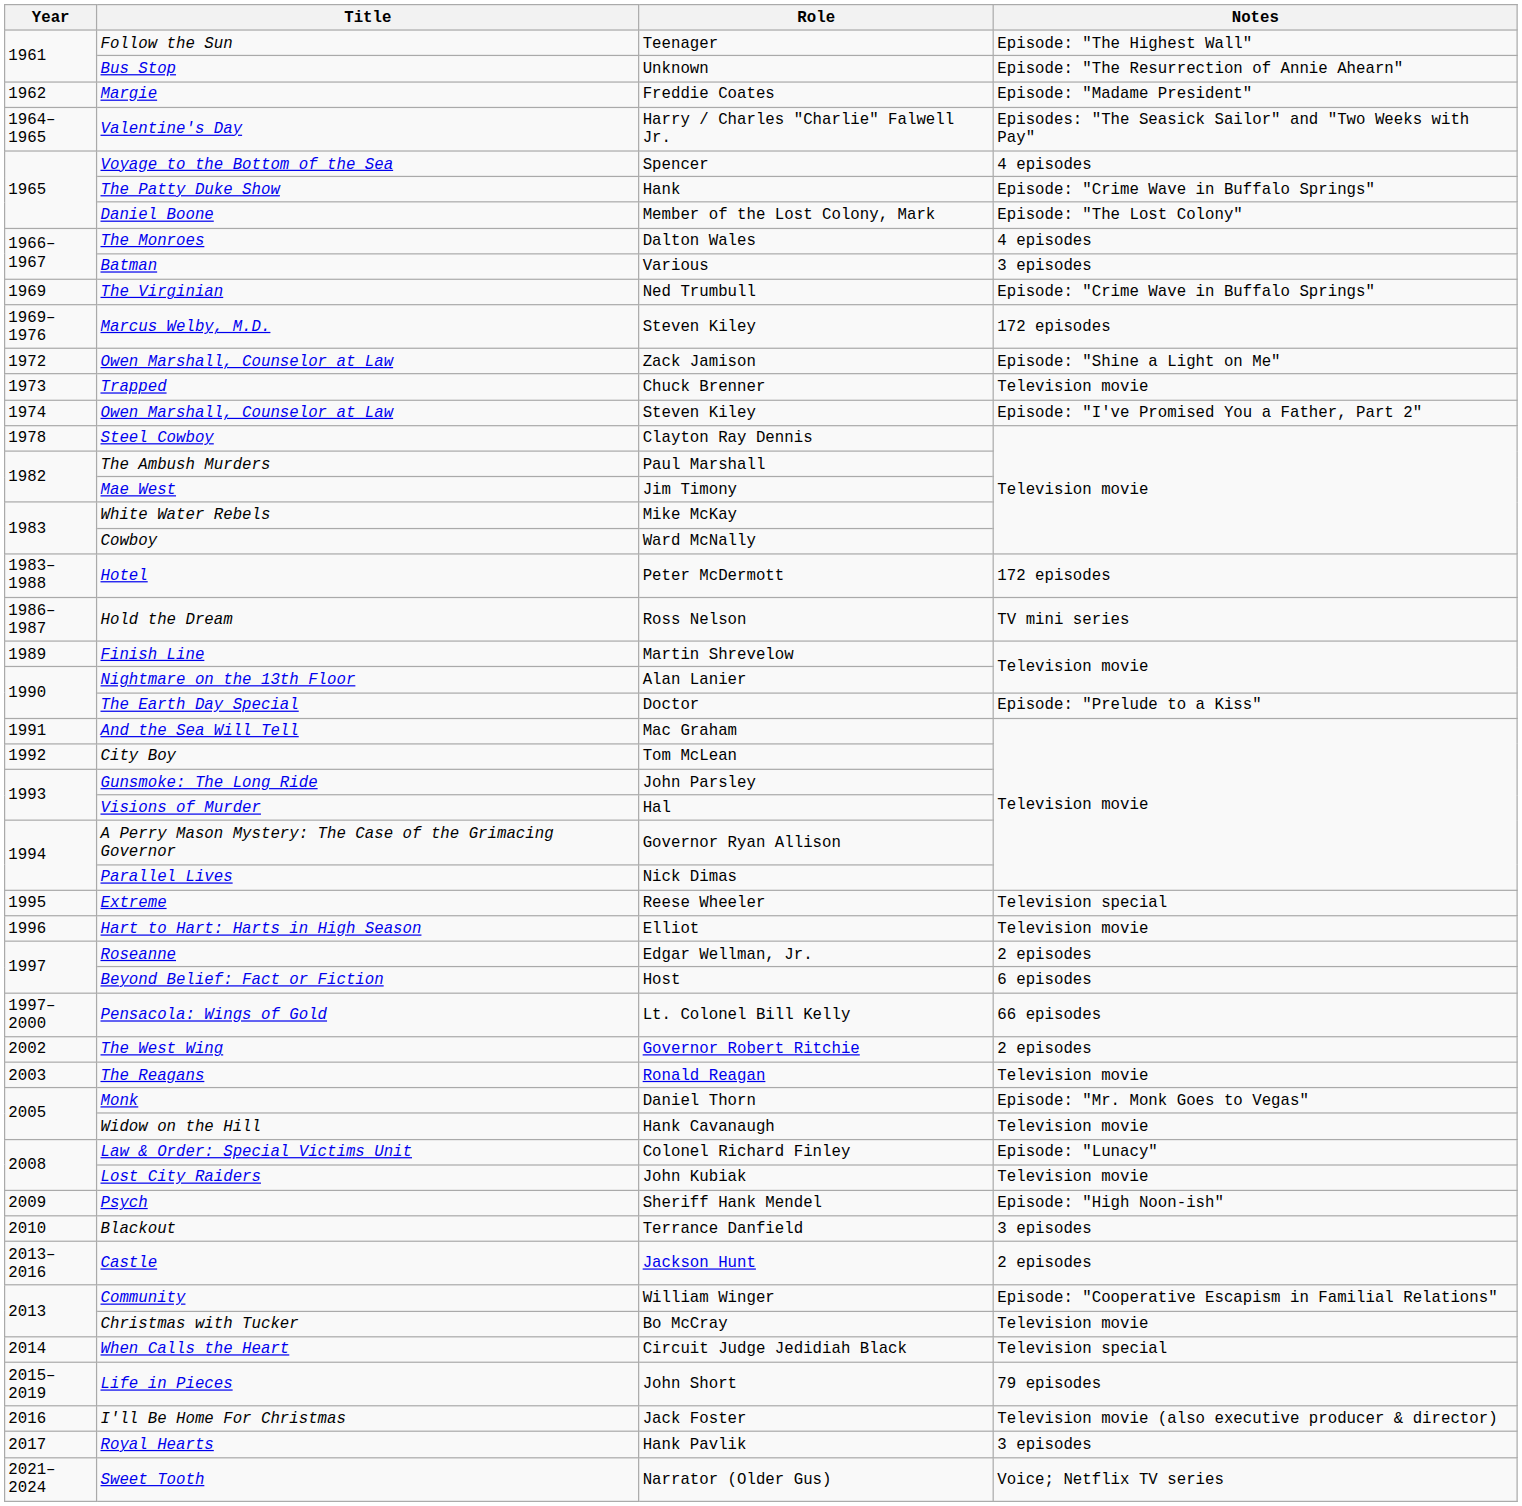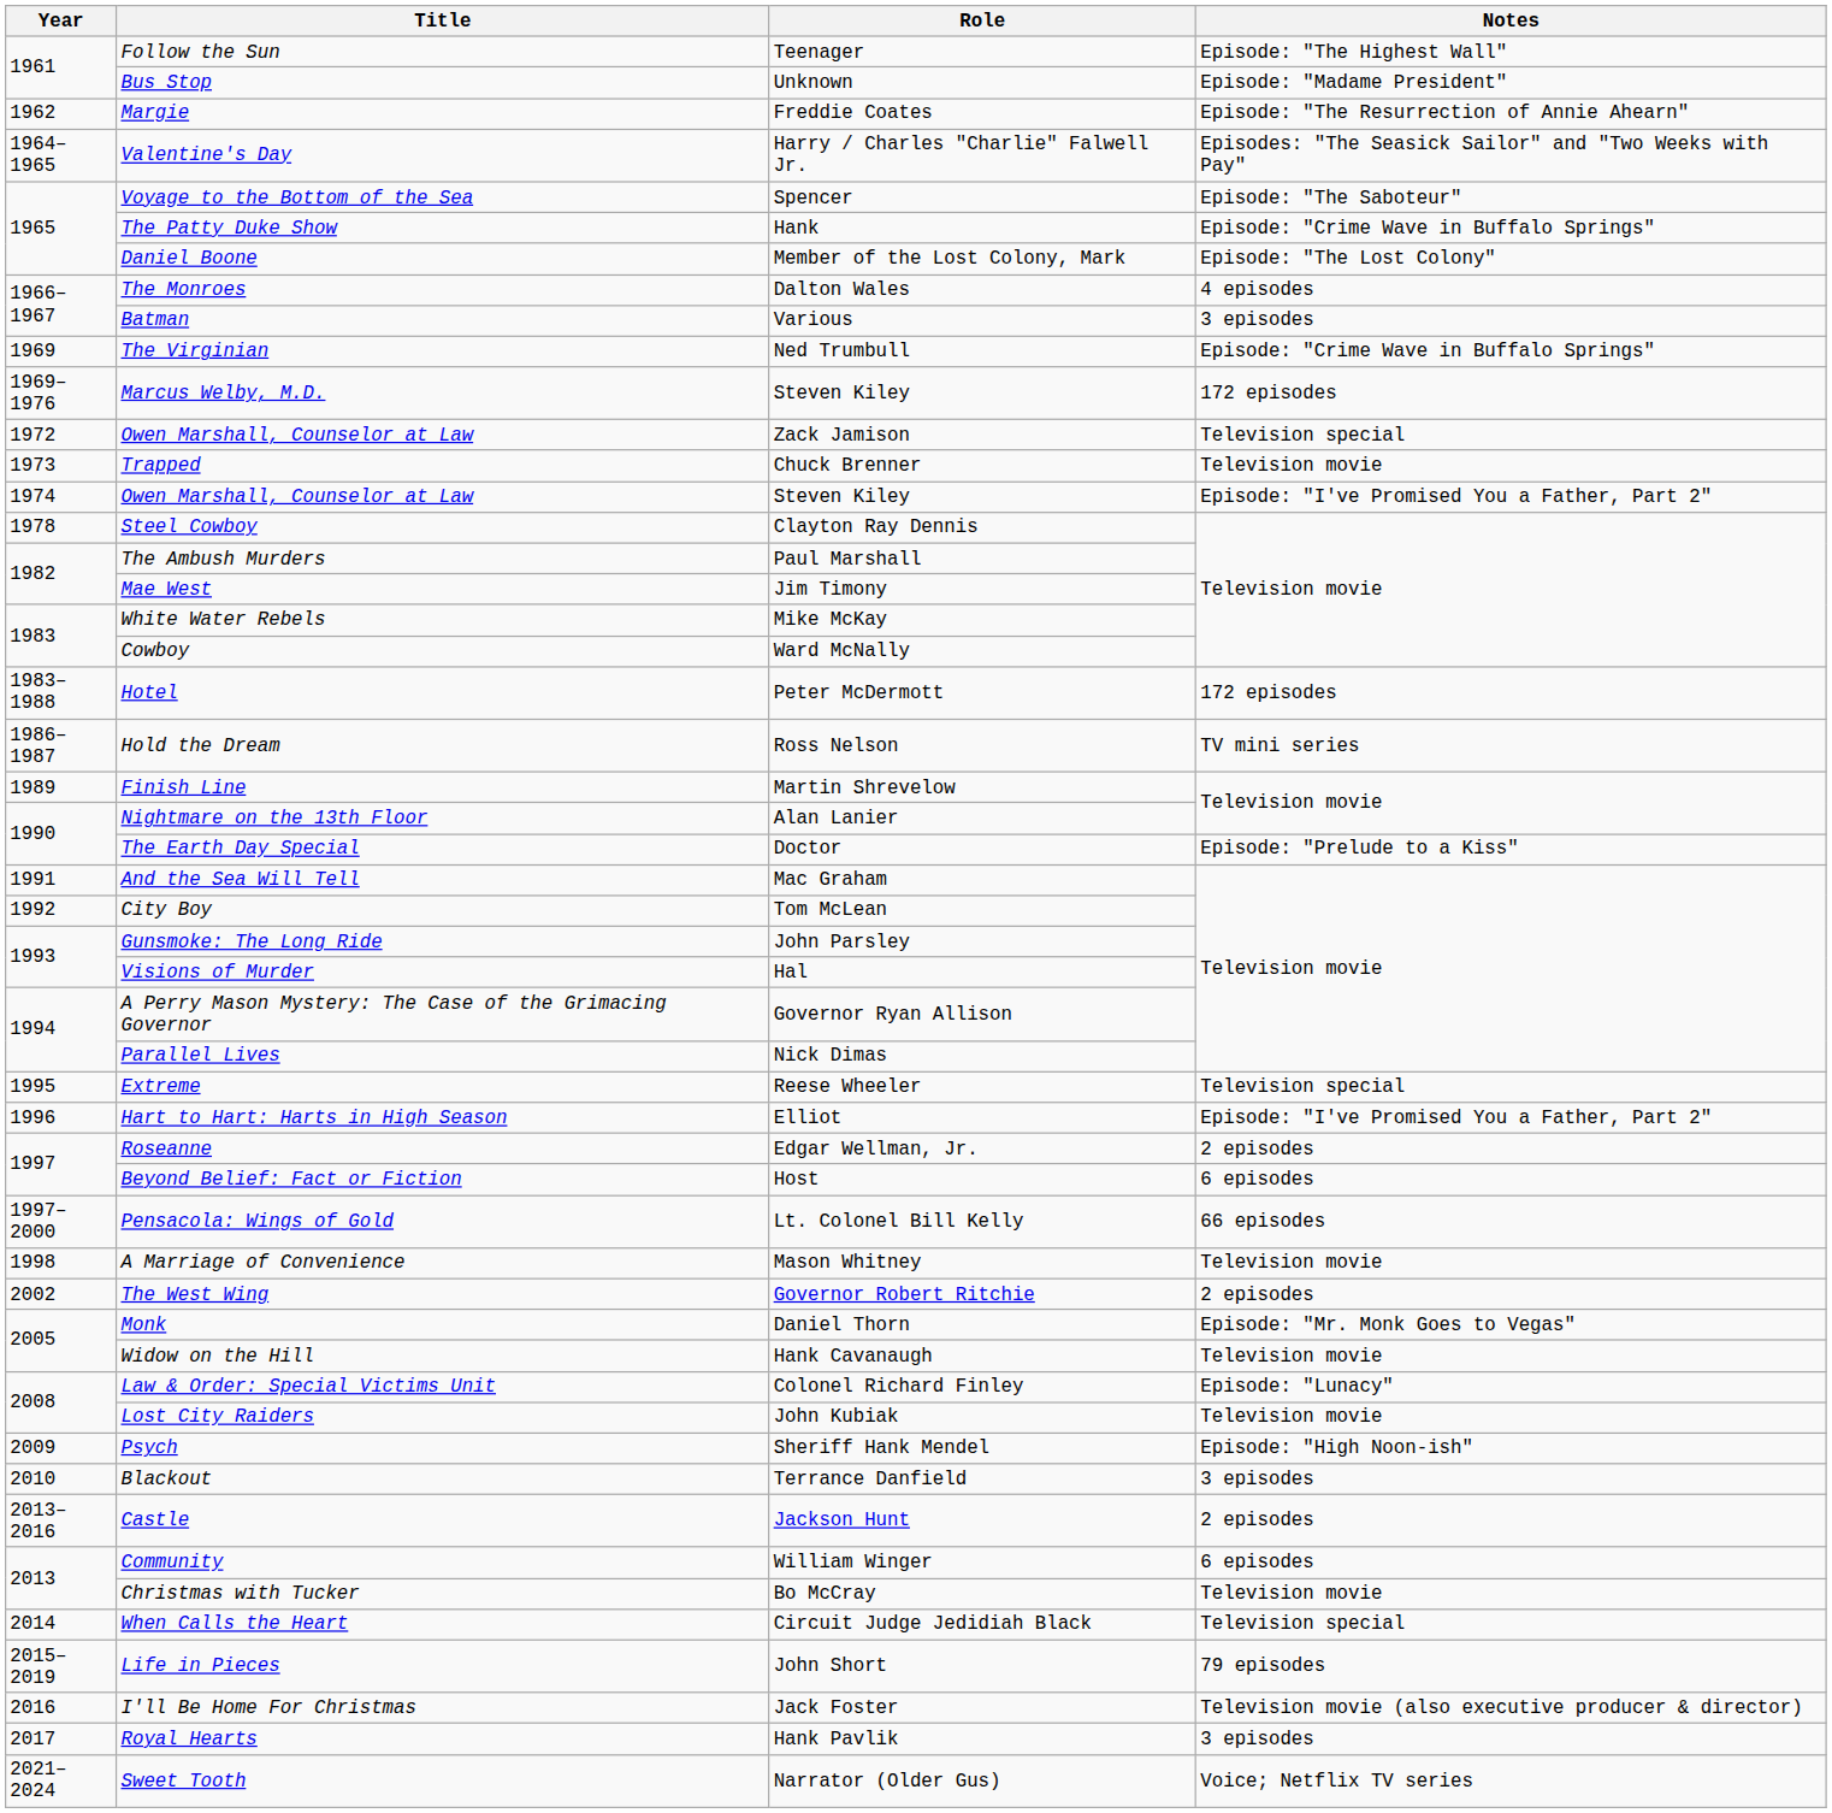 <table class="wikitable sortable">
 <tr>
 <th>Year</th>
 <th>Title</th>
 <th>Role</th>
 <th class="unsortable">Notes</th>
 </tr>
 <tr>
 <td rowspan="2">1961</td>
 <td><em>Follow the Sun</em></td>
 <td>Teenager</td>
 <td>Episode: "The Highest Wall"</td>
 </tr>
 <tr>
 <td><em><a href='#'>Bus Stop</a></em></td>
 <td>Unknown</td>
-<td>Episode: "The Resurrection of Annie Ahearn"</td>
+<td>Episode: "Madame President"</td>
 </tr>
 <tr>
 <td>1962</td>
 <td><em><a href='#'>Margie</a></em></td>
 <td>Freddie Coates</td>
-<td>Episode: "Madame President"</td>
+<td>Episode: "The Resurrection of Annie Ahearn"</td>
 </tr>
 <tr>
 <td>1964–1965</td>
 <td><em><a href='#'>Valentine's Day</a></em></td>
 <td>Harry / Charles "Charlie" Falwell Jr.</td>
 <td>Episodes: "The Seasick Sailor" and "Two Weeks with Pay"</td>
 </tr>
 <tr>
 <td rowspan="3">1965</td>
 <td><em><a href='#'>Voyage to the Bottom of the Sea</a></em></td>
 <td>Spencer</td>
-<td>4 episodes</td>
+<td>Episode: "The Saboteur"</td>
 </tr>
 <tr>
 <td><em><a href='#'>The Patty Duke Show</a></em></td>
 <td>Hank</td>
 <td>Episode: "Crime Wave in Buffalo Springs"</td>
 </tr>
 <tr>
 <td><em><a href='#'>Daniel Boone</a></em></td>
 <td>Member of the Lost Colony, Mark</td>
 <td>Episode: "The Lost Colony"</td>
 </tr>
 <tr>
 <td rowspan="2">1966–1967</td>
 <td><em><a href='#'>The Monroes</a></em></td>
 <td>Dalton Wales</td>
 <td>4 episodes</td>
 </tr>
 <tr>
 <td><em><a href='#'>Batman</a></em></td>
 <td>Various</td>
 <td>3 episodes</td>
 </tr>
 <tr>
 <td>1969</td>
 <td><em><a href='#'>The Virginian</a></em></td>
 <td>Ned Trumbull</td>
 <td>Episode: "Crime Wave in Buffalo Springs"</td>
 </tr>
 <tr>
 <td>1969–1976</td>
 <td><em><a href='#'>Marcus Welby, M.D.</a></em></td>
 <td>Steven Kiley</td>
 <td>172 episodes</td>
 </tr>
 <tr>
 <td>1972</td>
 <td><em><a href='#'>Owen Marshall, Counselor at Law</a></em></td>
 <td>Zack Jamison</td>
-<td>Episode: "Shine a Light on Me"</td>
+<td>Television special</td>
 </tr>
 <tr>
 <td>1973</td>
 <td><em><a href='#'>Trapped</a></em></td>
 <td>Chuck Brenner</td>
 <td>Television movie</td>
 </tr>
 <tr>
 <td>1974</td>
 <td><em><a href='#'>Owen Marshall, Counselor at Law</a></em></td>
 <td>Steven Kiley</td>
 <td>Episode: "I've Promised You a Father, Part 2"</td>
 </tr>
 <tr>
 <td>1978</td>
 <td><em><a href='#'>Steel Cowboy</a></em></td>
 <td>Clayton Ray Dennis</td>
 <td rowspan="5">Television movie</td>
 </tr>
 <tr>
 <td rowspan="2">1982</td>
 <td><em>The Ambush Murders</em></td>
 <td>Paul Marshall</td>
 </tr>
 <tr>
 <td><em><a href='#'>Mae West</a></em></td>
 <td>Jim Timony</td>
 </tr>
 <tr>
 <td rowspan="2">1983</td>
 <td><em>White Water Rebels</em></td>
 <td>Mike McKay</td>
 </tr>
 <tr>
 <td><em>Cowboy</em></td>
 <td>Ward McNally</td>
 </tr>
 <tr>
 <td>1983–1988</td>
 <td><em><a href='#'>Hotel</a></em></td>
 <td>Peter McDermott</td>
 <td>172 episodes</td>
 </tr>
 <tr>
 <td>1986–1987</td>
 <td><em>Hold the Dream</em></td>
 <td>Ross Nelson</td>
 <td>TV mini series</td>
 </tr>
 <tr>
 <td>1989</td>
 <td><em><a href='#'>Finish Line</a></em></td>
 <td>Martin Shrevelow</td>
 <td rowspan="2">Television movie</td>
 </tr>
 <tr>
 <td rowspan="2">1990</td>
 <td><em><a href='#'>Nightmare on the 13th Floor</a></em></td>
 <td>Alan Lanier</td>
 </tr>
 <tr>
 <td><em><a href='#'>The Earth Day Special</a></em></td>
 <td>Doctor</td>
 <td>Episode: "Prelude to a Kiss"</td>
 </tr>
 <tr>
 <td>1991</td>
 <td><em><a href='#'>And the Sea Will Tell</a></em></td>
 <td>Mac Graham</td>
 <td rowspan="6">Television movie</td>
 </tr>
 <tr>
 <td>1992</td>
 <td><em>City Boy</em></td>
 <td>Tom McLean</td>
 </tr>
 <tr>
 <td rowspan="2">1993</td>
 <td><em><a href='#'>Gunsmoke: The Long Ride</a></em></td>
 <td>John Parsley</td>
 </tr>
 <tr>
 <td><em><a href='#'>Visions of Murder</a></em></td>
 <td>Hal</td>
 </tr>
 <tr>
 <td rowspan="2">1994</td>
 <td><em>A Perry Mason Mystery: The Case of the Grimacing Governor</em></td>
 <td>Governor Ryan Allison</td>
 </tr>
 <tr>
 <td><em><a href='#'>Parallel Lives</a></em></td>
 <td>Nick Dimas</td>
 </tr>
 <tr>
 <td>1995</td>
 <td><em><a href='#'>Extreme</a></em></td>
 <td>Reese Wheeler</td>
 <td>Television special</td>
 </tr>
 <tr>
 <td>1996</td>
 <td><em><a href='#'>Hart to Hart: Harts in High Season</a></em></td>
 <td>Elliot</td>
-<td>Television movie</td>
+<td>Episode: "I've Promised You a Father, Part 2"</td>
 </tr>
 <tr>
 <td rowspan="2">1997</td>
 <td><em><a href='#'>Roseanne</a></em></td>
 <td>Edgar Wellman, Jr.</td>
 <td>2 episodes</td>
 </tr>
 <tr>
 <td><em><a href='#'>Beyond Belief: Fact or Fiction</a></em></td>
 <td>Host</td>
 <td>6 episodes</td>
 </tr>
 <tr>
 <td>1997–2000</td>
 <td><em><a href='#'>Pensacola: Wings of Gold</a></em></td>
 <td>Lt. Colonel Bill Kelly</td>
 <td>66 episodes</td>
 </tr>
 <tr>
+<td>1998</td>
+<td><em>A Marriage of Convenience</em></td>
+<td>Mason Whitney</td>
+<td>Television movie</td>
+</tr>
+<tr>
 <td>2002</td>
 <td><em><a href='#'>The West Wing</a></em></td>
 <td><a href='#'>Governor Robert Ritchie</a></td>
 <td>2 episodes</td>
-</tr>
-<tr>
-<td>2003</td>
-<td><em><a href='#'>The Reagans</a></em></td>
-<td><a href='#'>Ronald Reagan</a></td>
-<td>Television movie</td>
 </tr>
 <tr>
 <td rowspan="2">2005</td>
 <td><em><a href='#'>Monk</a></em></td>
 <td>Daniel Thorn</td>
 <td>Episode: "Mr. Monk Goes to Vegas"</td>
 </tr>
 <tr>
 <td><em>Widow on the Hill</em></td>
 <td>Hank Cavanaugh</td>
 <td>Television movie</td>
 </tr>
 <tr>
 <td rowspan="2">2008</td>
 <td><em><a href='#'>Law & Order: Special Victims Unit</a></em></td>
 <td>Colonel Richard Finley</td>
 <td>Episode: "Lunacy"</td>
 </tr>
 <tr>
 <td><em><a href='#'>Lost City Raiders</a></em></td>
 <td>John Kubiak</td>
 <td>Television movie</td>
 </tr>
 <tr>
 <td>2009</td>
 <td><em><a href='#'>Psych</a></em></td>
 <td>Sheriff Hank Mendel</td>
 <td>Episode: "High Noon-ish"</td>
 </tr>
 <tr>
 <td>2010</td>
 <td><em>Blackout</em></td>
 <td>Terrance Danfield</td>
 <td>3 episodes</td>
 </tr>
 <tr>
 <td>2013–2016</td>
 <td><em><a href='#'>Castle</a></em></td>
 <td><a href='#'>Jackson Hunt</a></td>
 <td>2 episodes</td>
 </tr>
 <tr>
 <td rowspan="2">2013</td>
 <td><em><a href='#'>Community</a></em></td>
 <td>William Winger</td>
-<td>Episode: "Cooperative Escapism in Familial Relations"</td>
+<td>6 episodes</td>
 </tr>
 <tr>
 <td><em>Christmas with Tucker</em></td>
 <td>Bo McCray</td>
 <td>Television movie</td>
 </tr>
 <tr>
 <td>2014</td>
 <td><em><a href='#'>When Calls the Heart</a></em></td>
 <td>Circuit Judge Jedidiah Black</td>
 <td>Television special</td>
 </tr>
 <tr>
 <td>2015–2019</td>
 <td><em><a href='#'>Life in Pieces</a></em></td>
 <td>John Short</td>
 <td>79 episodes</td>
 </tr>
 <tr>
 <td>2016</td>
 <td><em>I'll Be Home For Christmas</em></td>
 <td>Jack Foster</td>
 <td>Television movie (also executive producer & director)</td>
 </tr>
 <tr>
 <td>2017</td>
 <td><em><a href='#'>Royal Hearts</a></em></td>
 <td>Hank Pavlik</td>
 <td>3 episodes</td>
 </tr>
 <tr>
 <td>2021–2024</td>
 <td><em><a href='#'>Sweet Tooth</a></em></td>
 <td>Narrator (Older Gus)</td>
 <td>Voice; Netflix TV series</td>
 </tr>
 </table>
